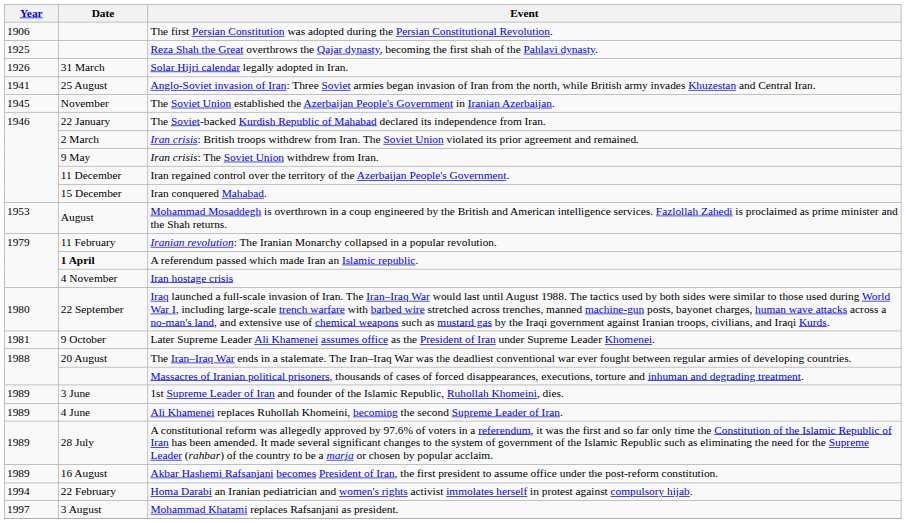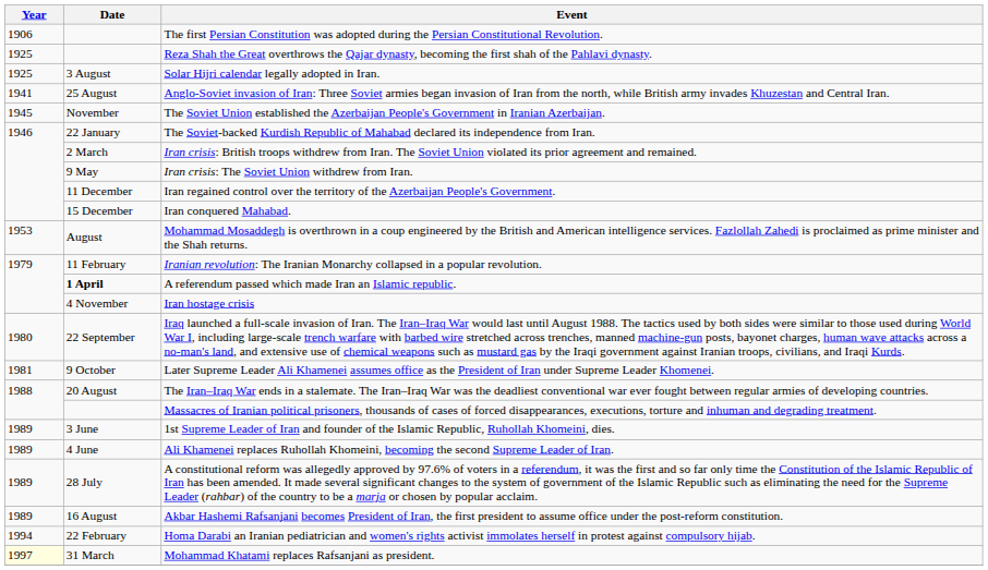 <table class="wikitable" width="100%">
 <tr>
 <th style="width:6%"><a href='#'>Year</a></th>
 <th style="width:10%">Date</th>
 <th>Event</th>
 </tr>
 <tr>
 <td>1906</td>
 <td></td>
 <td>The first <a href='#'>Persian Constitution</a> was adopted during the <a href='#'>Persian Constitutional Revolution</a>.</td>
 </tr>
 <tr>
 <td>1925</td>
 <td></td>
 <td><a href='#'>Reza Shah the Great</a> overthrows the <a href='#'>Qajar dynasty</a>, becoming the first shah of the <a href='#'>Pahlavi dynasty</a>.</td>
 </tr>
 <tr>
-<td>1926</td>
-<td>31 March</td>
+<td>1925</td>
+<td>3 August</td>
 <td><a href='#'>Solar Hijri calendar</a> legally adopted in Iran.</td>
 </tr>
 <tr>
 <td rowspan="1" valign="top">1941</td>
 <td>25 August</td>
 <td><a href='#'>Anglo-Soviet invasion of Iran</a>: Three <a href='#'>Soviet</a> armies began invasion of Iran from the north, while British army invades <a href='#'>Khuzestan</a> and Central Iran.</td>
 </tr>
 <tr>
 <td>1945</td>
 <td>November</td>
 <td>The <a href='#'>Soviet Union</a> established the <a href='#'>Azerbaijan People's Government</a> in <a href='#'>Iranian Azerbaijan</a>.</td>
 </tr>
 <tr>
 <td rowspan="5" valign="top">1946</td>
 <td>22 January</td>
 <td>The <a href='#'>Soviet</a>-backed <a href='#'>Kurdish Republic of Mahabad</a> declared its independence from Iran.</td>
 </tr>
 <tr>
 <td>2 March</td>
 <td><em><a href='#'>Iran crisis</a></em>: British troops withdrew from Iran.  The <a href='#'>Soviet Union</a> violated its prior agreement and remained.</td>
 </tr>
 <tr>
 <td>9 May</td>
 <td><em>Iran crisis</em>: The <a href='#'>Soviet Union</a> withdrew from Iran.</td>
 </tr>
 <tr>
 <td>11 December</td>
 <td>Iran regained control over the territory of the <a href='#'>Azerbaijan People's Government</a>.</td>
 </tr>
 <tr>
 <td>15 December</td>
 <td>Iran conquered <a href='#'>Mahabad</a>.</td>
 </tr>
 <tr>
 <td rowspan="1" valign="top">1953</td>
 <td>August</td>
 <td><a href='#'>Mohammad Mosaddegh</a> is overthrown in a coup engineered by the British and American intelligence services. <a href='#'>Fazlollah Zahedi</a> is proclaimed as prime minister and the Shah returns.</td>
 </tr>
 <tr>
 <td rowspan="3" valign="top">1979</td>
 <td>11 February</td>
 <td><em><a href='#'>Iranian revolution</a></em>: The Iranian Monarchy collapsed in a popular revolution.</td>
 </tr>
 <tr>
 <td><strong>1 April</strong></td>
 <td>A referendum passed which made Iran an <a href='#'>Islamic republic</a>.</td>
 </tr>
 <tr>
 <td>4 November</td>
 <td><a href='#'>Iran hostage crisis</a></td>
 </tr>
 <tr>
 <td>1980</td>
 <td>22 September</td>
 <td><a href='#'>Iraq</a> launched a full-scale invasion of Iran. The <a href='#'>Iran–Iraq War</a> would last until August 1988. The tactics used by both sides were similar to those used during <a href='#'>World War I</a>, including large-scale <a href='#'>trench warfare</a> with <a href='#'>barbed wire</a> stretched across trenches, manned <a href='#'>machine-gun</a> posts, bayonet charges, <a href='#'>human wave attacks</a> across a <a href='#'>no-man's land</a>, and extensive use of <a href='#'>chemical weapons</a> such as <a href='#'>mustard gas</a> by the Iraqi government against Iranian troops, civilians, and Iraqi <a href='#'>Kurds</a>.</td>
 </tr>
 <tr>
 <td>1981</td>
 <td>9 October</td>
 <td>Later Supreme Leader <a href='#'>Ali Khamenei</a> <a href='#'>assumes office</a> as the <a href='#'>President of Iran</a> under Supreme Leader <a href='#'>Khomenei</a>.</td>
 </tr>
 <tr>
 <td rowspan="2" valign="top">1988</td>
 <td>20 August</td>
 <td>The <a href='#'>Iran–Iraq War</a> ends in a stalemate. The Iran–Iraq War was the deadliest conventional war ever fought between regular armies of developing countries.</td>
 </tr>
 <tr>
 <td></td>
 <td><a href='#'>Massacres of Iranian political prisoners</a>, thousands of cases of forced disappearances, executions, torture and <a href='#'>inhuman and degrading treatment</a>.</td>
 </tr>
 <tr>
 <td>1989</td>
 <td>3 June</td>
 <td>1st <a href='#'>Supreme Leader of Iran</a> and founder of the Islamic Republic, <a href='#'>Ruhollah Khomeini</a>, dies.</td>
 </tr>
 <tr>
 <td>1989</td>
 <td>4 June</td>
 <td><a href='#'>Ali Khamenei</a> replaces Ruhollah Khomeini, <a href='#'>becoming</a> the second <a href='#'>Supreme Leader of Iran</a>.</td>
 </tr>
 <tr>
 <td>1989</td>
 <td>28 July</td>
 <td>A constitutional reform was allegedly approved by 97.6% of voters in a <a href='#'>referendum</a>, it was the first and so far only time the <a href='#'>Constitution of the Islamic Republic of Iran</a> has been amended. It made several significant changes to the system of government of the Islamic Republic such as eliminating the need for the <a href='#'>Supreme Leader</a> (<em>rahbar</em>) of the country to be a <em><a href='#'>marja</a></em> or chosen by popular acclaim.</td>
 </tr>
 <tr>
 <td>1989</td>
 <td>16 August</td>
 <td><a href='#'>Akbar Hashemi Rafsanjani</a> <a href='#'>becomes</a> <a href='#'>President of Iran</a>, the first president to assume office under the post-reform constitution.</td>
 </tr>
 <tr>
 <td>1994</td>
 <td>22 February</td>
 <td><a href='#'>Homa Darabi</a> an Iranian pediatrician and <a href='#'>women's rights</a> activist <a href='#'>immolates herself</a> in protest against <a href='#'>compulsory hijab</a>.</td>
 </tr>
 <tr>
-<td>1997</td>
-<td>3 August</td>
+<td style="background: lightyellow;">1997</td>
+<td>31 March</td>
 <td><a href='#'>Mohammad Khatami</a> replaces Rafsanjani as president.</td>
 </tr>
 <tr>
 </tr>
 </table>
